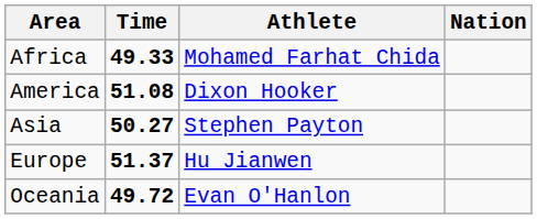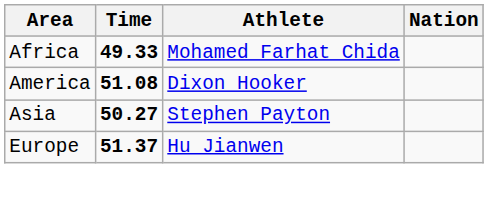 <table class="wikitable">
 <tr>
 <th>Area</th>
 <th>Time</th>
 <th>Athlete</th>
 <th>Nation</th>
 </tr>
 <tr>
 <td>Africa</td>
 <td><strong>49.33</strong> </td>
 <td><a href='#'>Mohamed Farhat Chida</a></td>
 <td></td>
 </tr>
 <tr>
 <td>America</td>
 <td><strong>51.08</strong></td>
 <td><a href='#'>Dixon Hooker</a></td>
 <td></td>
 </tr>
 <tr>
 <td>Asia</td>
 <td><strong>50.27</strong></td>
 <td><a href='#'>Stephen Payton</a></td>
 <td></td>
 </tr>
 <tr>
 <td>Europe</td>
 <td><strong>51.37</strong></td>
 <td><a href='#'>Hu Jianwen</a></td>
 <td></td>
 </tr>
-<tr>
-<td>Oceania</td>
-<td><strong>49.72</strong></td>
-<td><a href='#'>Evan O'Hanlon</a></td>
-<td></td>
-</tr>
 </table>
